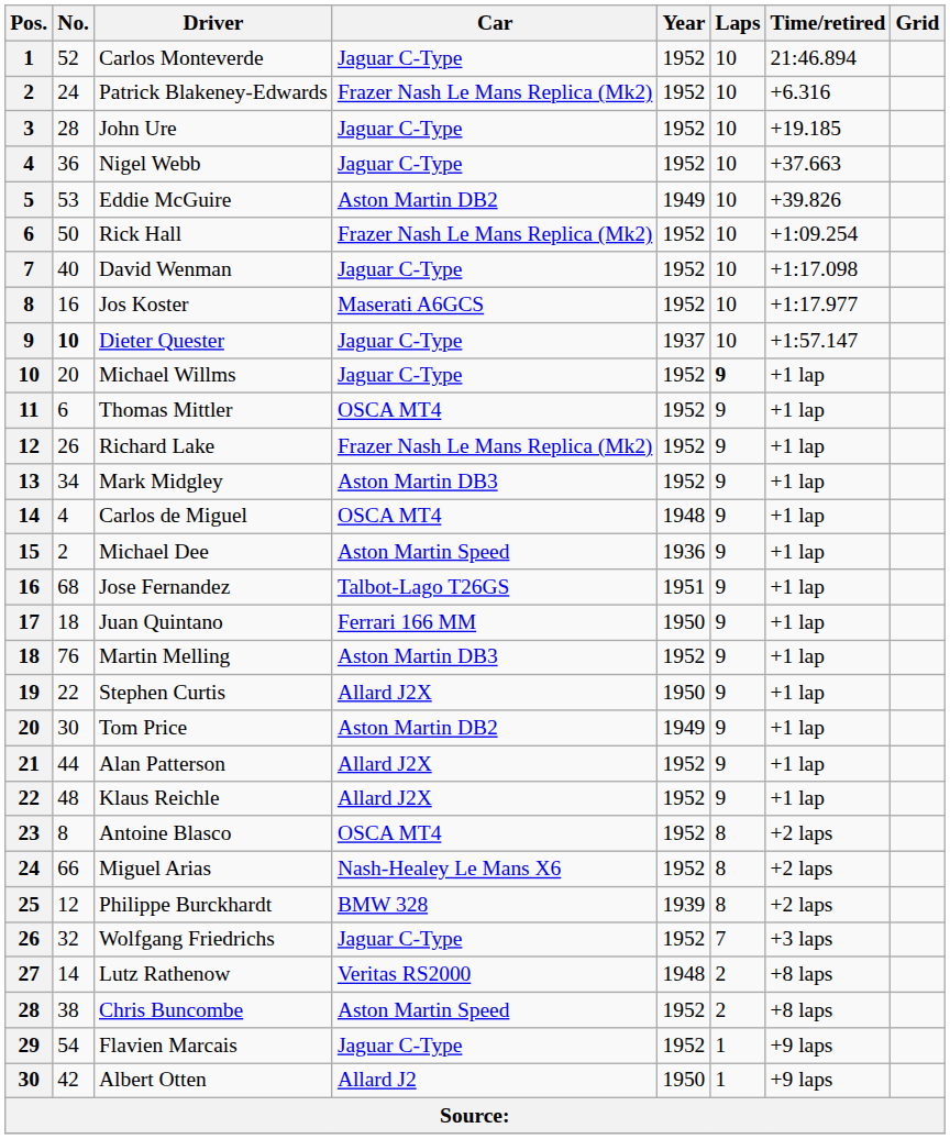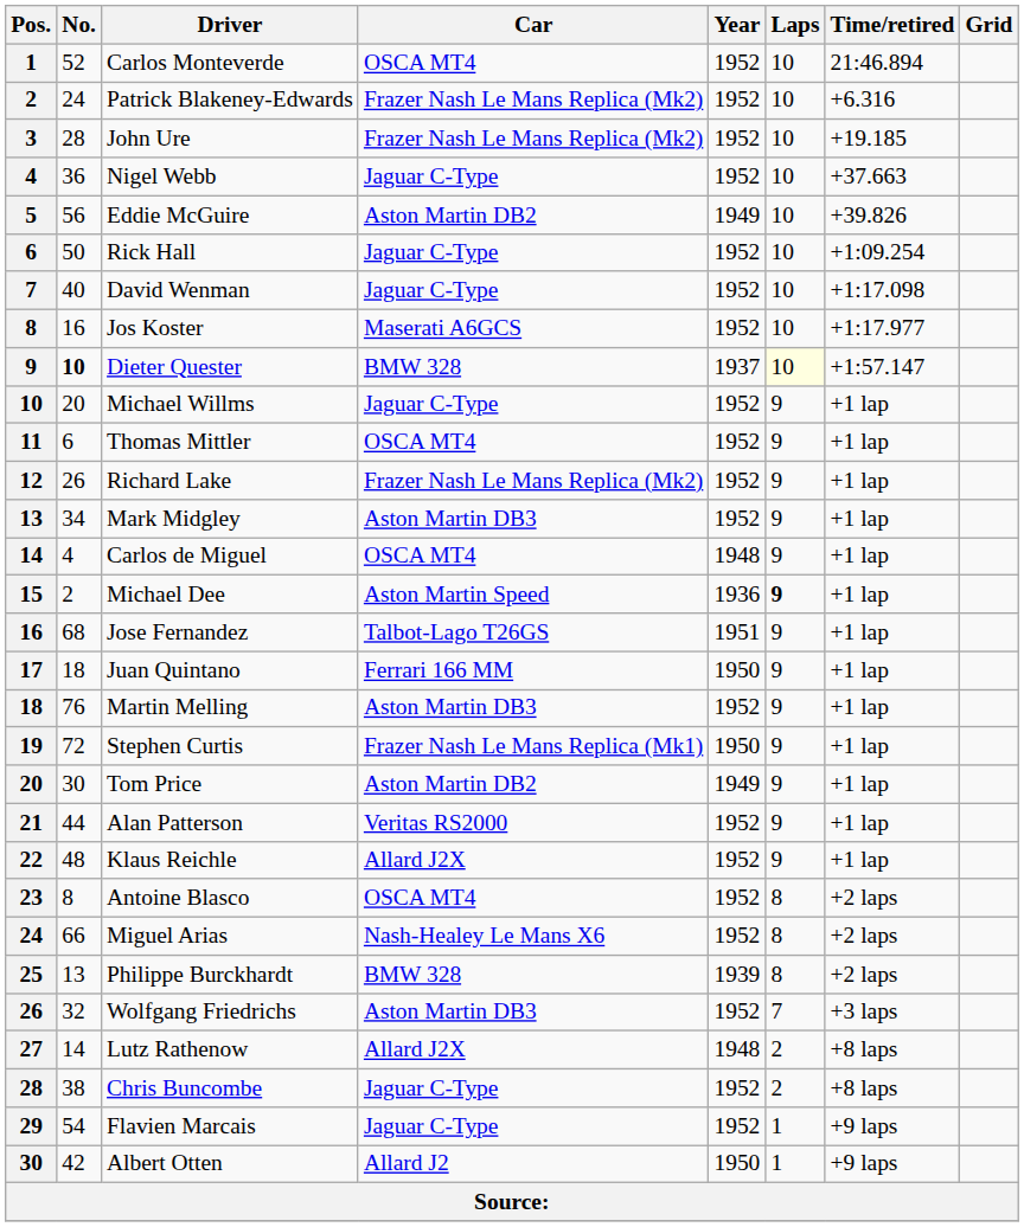 <table class="wikitable" style="font-size:90%">
 <tr>
 <th>Pos.</th>
 <th>No.</th>
 <th>Driver</th>
 <th>Car</th>
 <th>Year</th>
 <th>Laps</th>
 <th>Time/retired</th>
 <th>Grid</th>
 </tr>
 <tr>
 <th>1</th>
 <td>52</td>
 <td> Carlos Monteverde</td>
-<td><a href='#'>Jaguar C-Type</a></td>
+<td><a href='#'>OSCA MT4</a></td>
 <td>1952</td>
 <td>10</td>
 <td>21:46.894</td>
 <td></td>
 </tr>
 <tr>
 <th>2</th>
 <td>24</td>
 <td> Patrick Blakeney-Edwards</td>
 <td><a href='#'>Frazer Nash Le Mans Replica (Mk2)</a></td>
 <td>1952</td>
 <td>10</td>
 <td>+6.316</td>
 <td></td>
 </tr>
 <tr>
 <th>3</th>
 <td>28</td>
 <td> John Ure</td>
-<td><a href='#'>Jaguar C-Type</a></td>
+<td><a href='#'>Frazer Nash Le Mans Replica (Mk2)</a></td>
 <td>1952</td>
 <td>10</td>
 <td>+19.185</td>
 <td></td>
 </tr>
 <tr>
 <th>4</th>
 <td>36</td>
 <td> Nigel Webb</td>
 <td><a href='#'>Jaguar C-Type</a></td>
 <td>1952</td>
 <td>10</td>
 <td>+37.663</td>
 <td></td>
 </tr>
 <tr>
 <th>5</th>
-<td>53</td>
+<td>56</td>
 <td> Eddie McGuire</td>
 <td><a href='#'>Aston Martin DB2</a></td>
 <td>1949</td>
 <td>10</td>
 <td>+39.826</td>
 <td></td>
 </tr>
 <tr>
 <th>6</th>
 <td>50</td>
 <td> Rick Hall</td>
-<td><a href='#'>Frazer Nash Le Mans Replica (Mk2)</a></td>
+<td><a href='#'>Jaguar C-Type</a></td>
 <td>1952</td>
 <td>10</td>
 <td>+1:09.254</td>
 <td></td>
 </tr>
 <tr>
 <th>7</th>
 <td>40</td>
 <td> David Wenman</td>
 <td><a href='#'>Jaguar C-Type</a></td>
 <td>1952</td>
 <td>10</td>
 <td>+1:17.098</td>
 <td></td>
 </tr>
 <tr>
 <th>8</th>
 <td>16</td>
 <td> Jos Koster</td>
 <td><a href='#'>Maserati A6GCS</a></td>
 <td>1952</td>
 <td>10</td>
 <td>+1:17.977</td>
 <td></td>
 </tr>
 <tr>
 <th>9</th>
 <td><strong>10</strong></td>
 <td> <a href='#'>Dieter Quester</a></td>
-<td><a href='#'>Jaguar C-Type</a></td>
+<td><a href='#'>BMW 328</a></td>
 <td>1937</td>
-<td>10</td>
+<td style="background: lightyellow;">10</td>
 <td>+1:57.147</td>
 <td></td>
 </tr>
 <tr>
 <th>10</th>
 <td>20</td>
 <td> Michael Willms</td>
 <td><a href='#'>Jaguar C-Type</a></td>
 <td>1952</td>
-<td><strong>9</strong></td>
+<td>9</td>
 <td>+1 lap</td>
 <td></td>
 </tr>
 <tr>
 <th>11</th>
 <td>6</td>
 <td> Thomas Mittler</td>
 <td><a href='#'>OSCA MT4</a></td>
 <td>1952</td>
 <td>9</td>
 <td>+1 lap</td>
 <td></td>
 </tr>
 <tr>
 <th>12</th>
 <td>26</td>
 <td> Richard Lake</td>
 <td><a href='#'>Frazer Nash Le Mans Replica (Mk2)</a></td>
 <td>1952</td>
 <td>9</td>
 <td>+1 lap</td>
 <td></td>
 </tr>
 <tr>
 <th>13</th>
 <td>34</td>
 <td> Mark Midgley</td>
 <td><a href='#'>Aston Martin DB3</a></td>
 <td>1952</td>
 <td>9</td>
 <td>+1 lap</td>
 <td></td>
 </tr>
 <tr>
 <th>14</th>
 <td>4</td>
 <td> Carlos de Miguel</td>
 <td><a href='#'>OSCA MT4</a></td>
 <td>1948</td>
 <td>9</td>
 <td>+1 lap</td>
 <td></td>
 </tr>
 <tr>
 <th>15</th>
 <td>2</td>
 <td> Michael Dee</td>
 <td><a href='#'>Aston Martin Speed</a></td>
 <td>1936</td>
-<td>9</td>
+<td><strong>9</strong></td>
 <td>+1 lap</td>
 <td></td>
 </tr>
 <tr>
 <th>16</th>
 <td>68</td>
 <td> Jose Fernandez</td>
 <td><a href='#'>Talbot-Lago T26GS</a></td>
 <td>1951</td>
 <td>9</td>
 <td>+1 lap</td>
 <td></td>
 </tr>
 <tr>
 <th>17</th>
 <td>18</td>
 <td> Juan Quintano</td>
 <td><a href='#'>Ferrari 166 MM</a></td>
 <td>1950</td>
 <td>9</td>
 <td>+1 lap</td>
 <td></td>
 </tr>
 <tr>
 <th>18</th>
 <td>76</td>
 <td> Martin Melling</td>
 <td><a href='#'>Aston Martin DB3</a></td>
 <td>1952</td>
 <td>9</td>
 <td>+1 lap</td>
 <td></td>
 </tr>
 <tr>
 <th>19</th>
-<td>22</td>
+<td>72</td>
 <td> Stephen Curtis</td>
-<td><a href='#'>Allard J2X</a></td>
+<td><a href='#'>Frazer Nash Le Mans Replica (Mk1)</a></td>
 <td>1950</td>
 <td>9</td>
 <td>+1 lap</td>
 <td></td>
 </tr>
 <tr>
 <th>20</th>
 <td>30</td>
 <td> Tom Price</td>
 <td><a href='#'>Aston Martin DB2</a></td>
 <td>1949</td>
 <td>9</td>
 <td>+1 lap</td>
 <td></td>
 </tr>
 <tr>
 <th>21</th>
 <td>44</td>
 <td> Alan Patterson</td>
-<td><a href='#'>Allard J2X</a></td>
+<td><a href='#'>Veritas RS2000</a></td>
 <td>1952</td>
 <td>9</td>
 <td>+1 lap</td>
 <td></td>
 </tr>
 <tr>
 <th>22</th>
 <td>48</td>
 <td> Klaus Reichle</td>
 <td><a href='#'>Allard J2X</a></td>
 <td>1952</td>
 <td>9</td>
 <td>+1 lap</td>
 <td></td>
 </tr>
 <tr>
 <th>23</th>
 <td>8</td>
 <td> Antoine Blasco</td>
 <td><a href='#'>OSCA MT4</a></td>
 <td>1952</td>
 <td>8</td>
 <td>+2 laps</td>
 <td></td>
 </tr>
 <tr>
 <th>24</th>
 <td>66</td>
 <td> Miguel Arias</td>
 <td><a href='#'>Nash-Healey Le Mans X6</a></td>
 <td>1952</td>
 <td>8</td>
 <td>+2 laps</td>
 <td></td>
 </tr>
 <tr>
 <th>25</th>
-<td>12</td>
+<td>13</td>
 <td> Philippe Burckhardt</td>
 <td><a href='#'>BMW 328</a></td>
 <td>1939</td>
 <td>8</td>
 <td>+2 laps</td>
 <td></td>
 </tr>
 <tr>
 <th>26</th>
 <td>32</td>
 <td> Wolfgang Friedrichs</td>
-<td><a href='#'>Jaguar C-Type</a></td>
+<td><a href='#'>Aston Martin DB3</a></td>
 <td>1952</td>
 <td>7</td>
 <td>+3 laps</td>
 <td></td>
 </tr>
 <tr>
 <th>27</th>
 <td>14</td>
 <td> Lutz Rathenow</td>
-<td><a href='#'>Veritas RS2000</a></td>
+<td><a href='#'>Allard J2X</a></td>
 <td>1948</td>
 <td>2</td>
 <td>+8 laps</td>
 <td></td>
 </tr>
 <tr>
 <th>28</th>
 <td>38</td>
 <td> <a href='#'>Chris Buncombe</a></td>
-<td><a href='#'>Aston Martin Speed</a></td>
+<td><a href='#'>Jaguar C-Type</a></td>
 <td>1952</td>
 <td>2</td>
 <td>+8 laps</td>
 <td></td>
 </tr>
 <tr>
 <th>29</th>
 <td>54</td>
 <td> Flavien Marcais</td>
 <td><a href='#'>Jaguar C-Type</a></td>
 <td>1952</td>
 <td>1</td>
 <td>+9 laps</td>
 <td></td>
 </tr>
 <tr>
 <th>30</th>
 <td>42</td>
 <td> Albert Otten</td>
 <td><a href='#'>Allard J2</a></td>
 <td>1950</td>
 <td>1</td>
 <td>+9 laps</td>
 <td></td>
 </tr>
 <tr style="background-color:#E5E4E2" align="center">
 <th colspan=8>Source:</th>
 </tr>
 <tr>
 </tr>
 </table>
